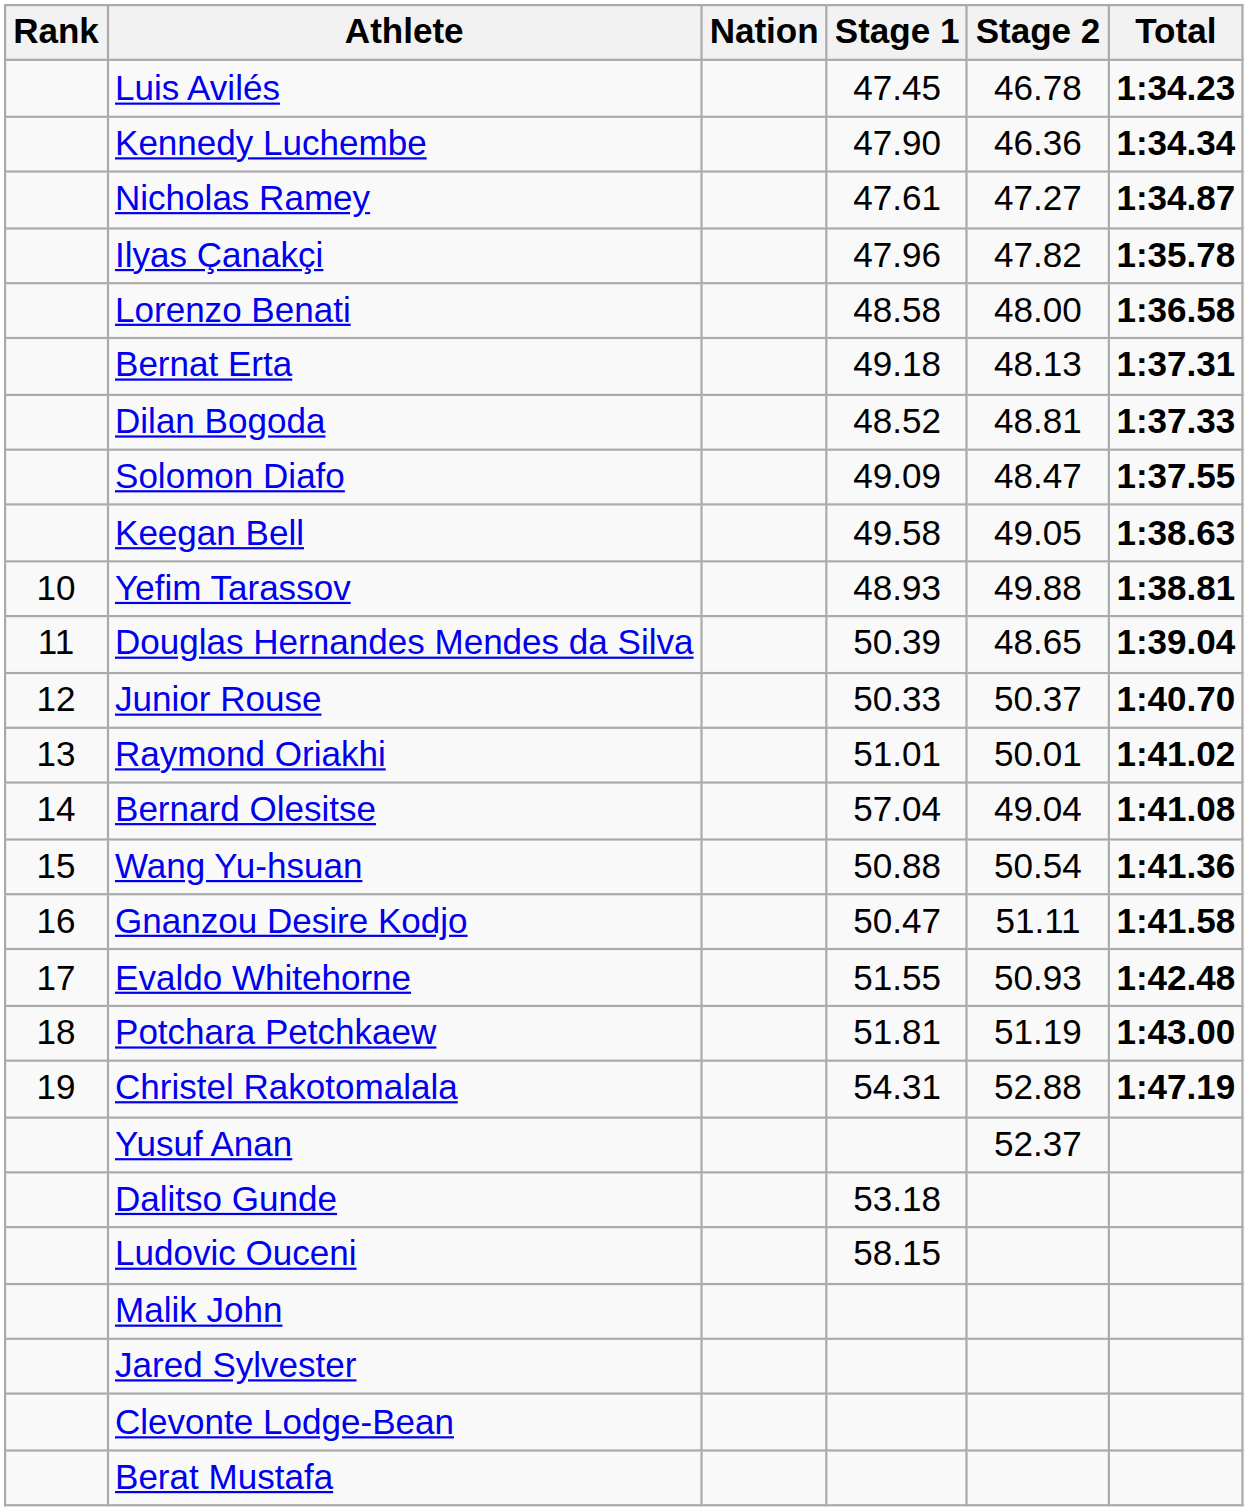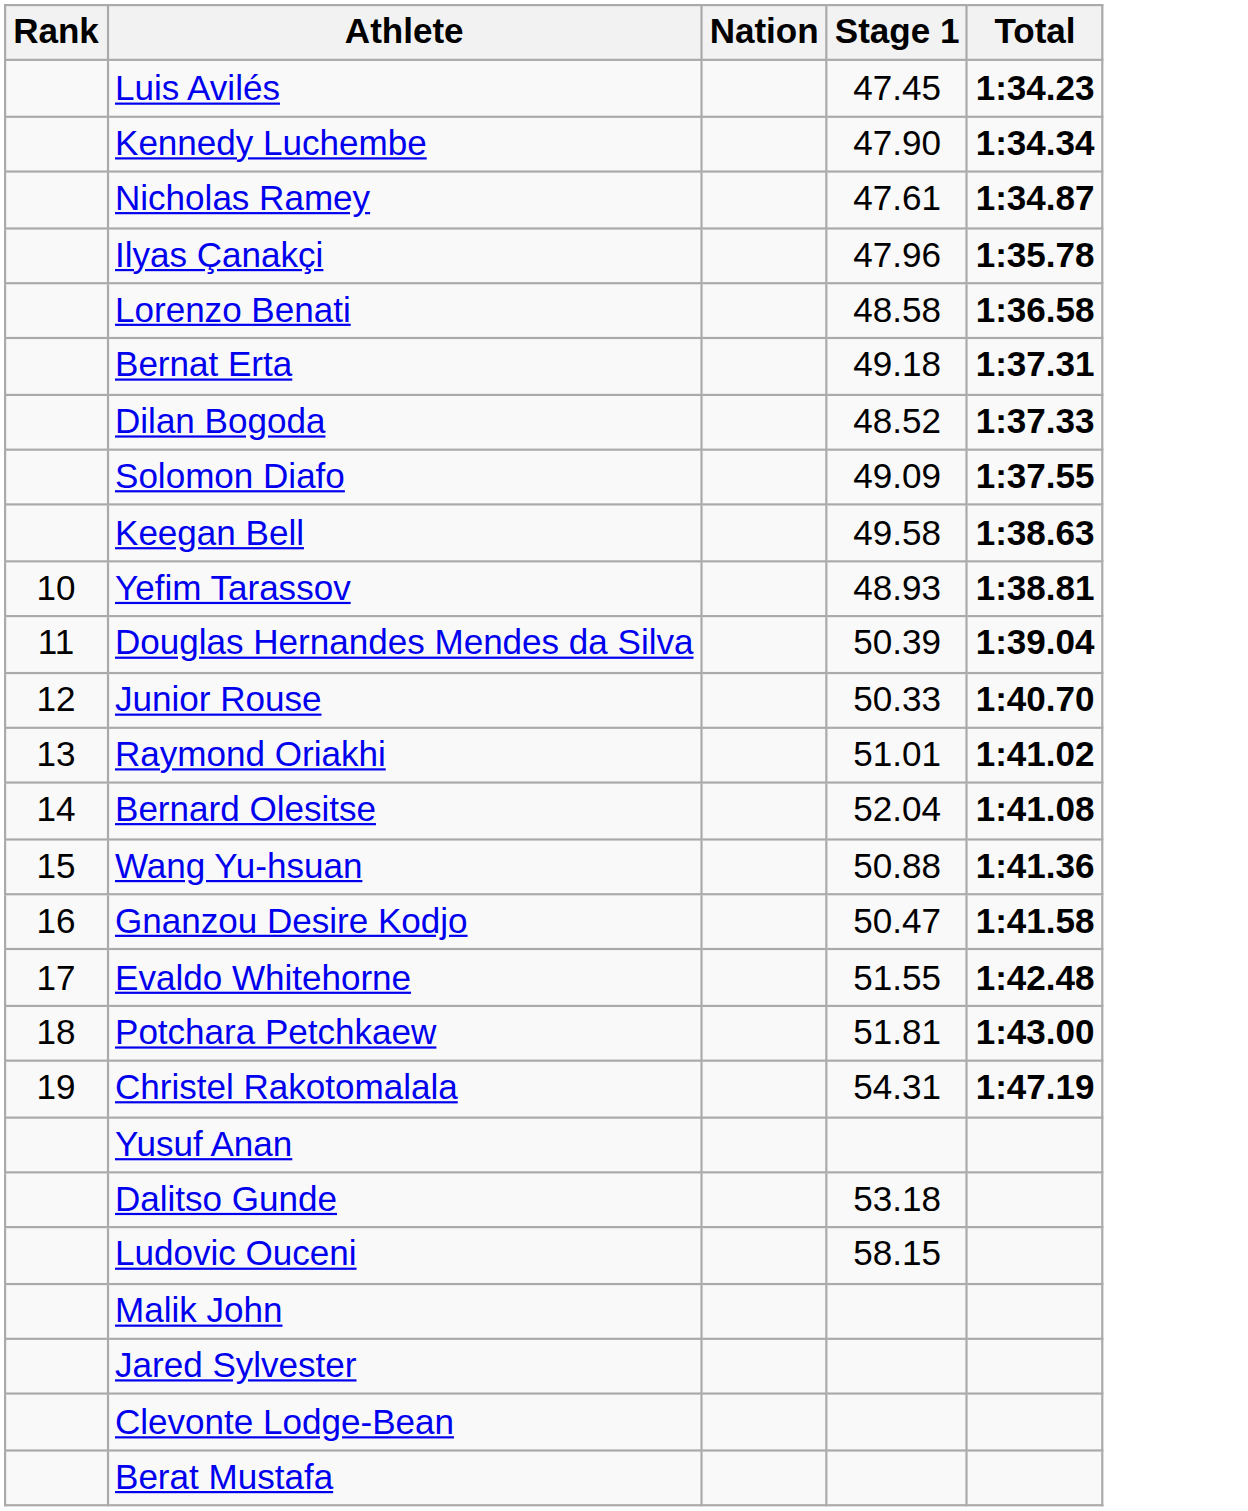 <table class="wikitable sortable" style="text-align:center">
 <tr>
 <th>Rank</th>
 <th>Athlete</th>
 <th>Nation</th>
 <th>Stage 1</th>
-<th>Stage 2</th>
 <th>Total</th>
 </tr>
 <tr>
 <td></td>
 <td align=left><a href='#'>Luis Avilés</a></td>
 <td align=left></td>
 <td>47.45</td>
-<td>46.78</td>
 <td><strong>1:34.23</strong></td>
 </tr>
 <tr>
 <td></td>
 <td align=left><a href='#'>Kennedy Luchembe</a></td>
 <td align=left></td>
 <td>47.90</td>
-<td>46.36</td>
 <td><strong>1:34.34</strong></td>
 </tr>
 <tr>
 <td></td>
 <td align=left><a href='#'>Nicholas Ramey</a></td>
 <td align=left></td>
 <td>47.61</td>
-<td>47.27</td>
 <td><strong>1:34.87</strong></td>
 </tr>
 <tr>
 <td></td>
 <td align=left><a href='#'>Ilyas Çanakçi</a></td>
 <td align=left></td>
 <td>47.96</td>
-<td>47.82</td>
 <td><strong>1:35.78</strong></td>
 </tr>
 <tr>
 <td></td>
 <td align=left><a href='#'>Lorenzo Benati</a></td>
 <td align=left></td>
 <td>48.58</td>
-<td>48.00</td>
 <td><strong>1:36.58</strong></td>
 </tr>
 <tr>
 <td></td>
 <td align=left><a href='#'>Bernat Erta</a></td>
 <td align=left></td>
 <td>49.18</td>
-<td>48.13</td>
 <td><strong>1:37.31</strong></td>
 </tr>
 <tr>
 <td></td>
 <td align=left><a href='#'>Dilan Bogoda</a></td>
 <td align=left></td>
 <td>48.52</td>
-<td>48.81</td>
 <td><strong>1:37.33</strong></td>
 </tr>
 <tr>
 <td></td>
 <td align=left><a href='#'>Solomon Diafo</a></td>
 <td align=left></td>
 <td>49.09</td>
-<td>48.47</td>
 <td><strong>1:37.55</strong></td>
 </tr>
 <tr>
 <td></td>
 <td align=left><a href='#'>Keegan Bell</a></td>
 <td align=left></td>
 <td>49.58</td>
-<td>49.05</td>
 <td><strong>1:38.63</strong></td>
 </tr>
 <tr>
 <td>10</td>
 <td align=left><a href='#'>Yefim Tarassov</a></td>
 <td align=left></td>
 <td>48.93</td>
-<td>49.88</td>
 <td><strong>1:38.81</strong></td>
 </tr>
 <tr>
 <td>11</td>
 <td align=left><a href='#'>Douglas Hernandes Mendes da Silva</a></td>
 <td align=left></td>
 <td>50.39</td>
-<td>48.65</td>
 <td><strong>1:39.04</strong></td>
 </tr>
 <tr>
 <td>12</td>
 <td align=left><a href='#'>Junior Rouse</a></td>
 <td align=left></td>
 <td>50.33</td>
-<td>50.37</td>
 <td><strong>1:40.70</strong></td>
 </tr>
 <tr>
 <td>13</td>
 <td align=left><a href='#'>Raymond Oriakhi</a></td>
 <td align=left></td>
 <td>51.01</td>
-<td>50.01</td>
 <td><strong>1:41.02</strong></td>
 </tr>
 <tr>
 <td>14</td>
 <td align=left><a href='#'>Bernard Olesitse</a></td>
 <td align=left></td>
-<td>57.04</td>
-<td>49.04</td>
+<td>52.04</td>
 <td><strong>1:41.08</strong></td>
 </tr>
 <tr>
 <td>15</td>
 <td align=left><a href='#'>Wang Yu-hsuan</a></td>
 <td align=left></td>
 <td>50.88</td>
-<td>50.54</td>
 <td><strong>1:41.36</strong></td>
 </tr>
 <tr>
 <td>16</td>
 <td align=left><a href='#'>Gnanzou Desire Kodjo</a></td>
 <td align=left></td>
 <td>50.47</td>
-<td>51.11</td>
 <td><strong>1:41.58</strong></td>
 </tr>
 <tr>
 <td>17</td>
 <td align=left><a href='#'>Evaldo Whitehorne</a></td>
 <td align=left></td>
 <td>51.55</td>
-<td>50.93</td>
 <td><strong>1:42.48</strong></td>
 </tr>
 <tr>
 <td>18</td>
 <td align=left><a href='#'>Potchara Petchkaew</a></td>
 <td align=left></td>
 <td>51.81</td>
-<td>51.19</td>
 <td><strong>1:43.00</strong></td>
 </tr>
 <tr>
 <td>19</td>
 <td align=left><a href='#'>Christel Rakotomalala</a></td>
 <td align=left></td>
 <td>54.31</td>
-<td>52.88</td>
 <td><strong>1:47.19</strong></td>
 </tr>
 <tr>
 <td></td>
 <td align=left><a href='#'>Yusuf Anan</a></td>
 <td align=left></td>
 <td></td>
-<td>52.37</td>
 <td></td>
 </tr>
 <tr>
 <td></td>
 <td align=left><a href='#'>Dalitso Gunde</a></td>
 <td align=left></td>
 <td>53.18</td>
 <td></td>
-<td></td>
 </tr>
 <tr>
 <td></td>
 <td align=left><a href='#'>Ludovic Ouceni</a></td>
 <td align=left></td>
 <td>58.15</td>
 <td></td>
-<td></td>
 </tr>
 <tr>
 <td></td>
 <td align=left><a href='#'>Malik John</a></td>
 <td align=left></td>
-<td></td>
 <td></td>
 <td></td>
 </tr>
 <tr>
 <td></td>
 <td align=left><a href='#'>Jared Sylvester</a></td>
 <td align=left></td>
 <td></td>
 <td></td>
-<td></td>
 </tr>
 <tr>
 <td></td>
 <td align=left><a href='#'>Clevonte Lodge-Bean</a></td>
 <td align=left></td>
-<td></td>
 <td></td>
 <td></td>
 </tr>
 <tr>
 <td></td>
 <td align=left><a href='#'>Berat Mustafa</a></td>
 <td align=left></td>
 <td></td>
 <td></td>
-<td></td>
 </tr>
 </table>
